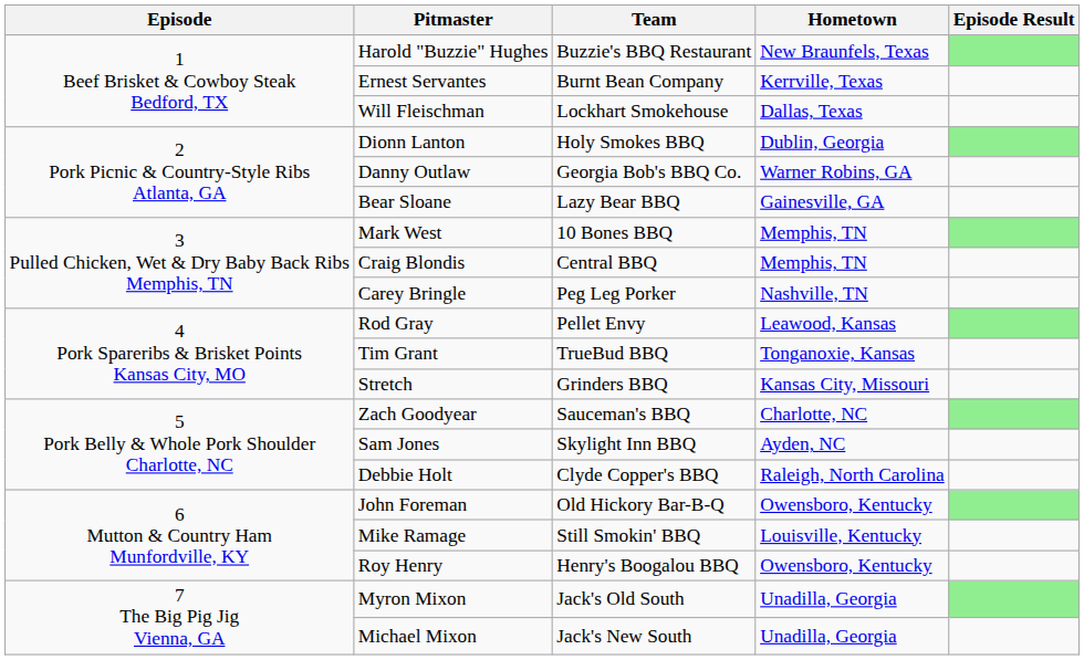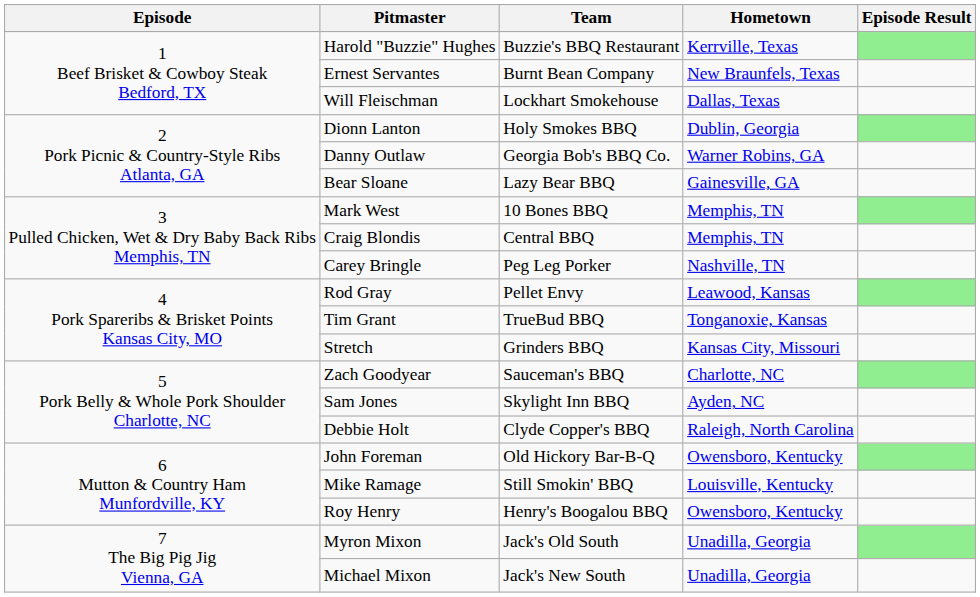 <table class="wikitable plainrowheaders">
 <tr>
 <th>Episode</th>
 <th>Pitmaster</th>
 <th>Team</th>
 <th>Hometown</th>
 <th>Episode Result</th>
 </tr>
 <tr>
 <td rowspan="3" style="text-align:center;">1<br>Beef Brisket & Cowboy Steak<br><a href='#'>Bedford, TX</a></td>
 <td>Harold "Buzzie" Hughes</td>
 <td>Buzzie's BBQ Restaurant</td>
-<td><a href='#'>New Braunfels, Texas</a></td>
+<td><a href='#'>Kerrville, Texas</a></td>
 <td style="background:lightgreen;"></td>
 </tr>
 <tr>
 <td>Ernest Servantes</td>
 <td>Burnt Bean Company</td>
-<td><a href='#'>Kerrville, Texas</a></td>
+<td><a href='#'>New Braunfels, Texas</a></td>
 <td></td>
 </tr>
 <tr>
 <td>Will Fleischman</td>
 <td>Lockhart Smokehouse</td>
 <td><a href='#'>Dallas, Texas</a></td>
 <td></td>
 </tr>
 <tr>
 <td rowspan="3" style="text-align:center;">2<br>Pork Picnic & Country-Style Ribs<br><a href='#'>Atlanta, GA</a></td>
 <td>Dionn Lanton</td>
 <td>Holy Smokes BBQ</td>
 <td><a href='#'>Dublin, Georgia</a></td>
 <td style="background:lightgreen;"></td>
 </tr>
 <tr>
 <td>Danny Outlaw</td>
 <td>Georgia Bob's BBQ Co.</td>
 <td><a href='#'>Warner Robins, GA</a></td>
 <td></td>
 </tr>
 <tr>
 <td>Bear Sloane</td>
 <td>Lazy Bear BBQ</td>
 <td><a href='#'>Gainesville, GA</a></td>
 <td></td>
 </tr>
 <tr>
 <td rowspan="3" style="text-align:center;">3<br>Pulled Chicken, Wet & Dry Baby Back Ribs<br><a href='#'>Memphis, TN</a></td>
 <td>Mark West</td>
 <td>10 Bones BBQ</td>
 <td><a href='#'>Memphis, TN</a></td>
 <td style="background:lightgreen;"></td>
 </tr>
 <tr>
 <td>Craig Blondis</td>
 <td>Central BBQ</td>
 <td><a href='#'>Memphis, TN</a></td>
 <td></td>
 </tr>
 <tr>
 <td>Carey Bringle</td>
 <td>Peg Leg Porker</td>
 <td><a href='#'>Nashville, TN</a></td>
 <td></td>
 </tr>
 <tr>
 <td rowspan="3" style="text-align:center;">4<br>Pork Spareribs & Brisket Points<br><a href='#'>Kansas City, MO</a></td>
 <td>Rod Gray</td>
 <td>Pellet Envy</td>
 <td><a href='#'>Leawood, Kansas</a></td>
 <td style="background:lightgreen;"></td>
 </tr>
 <tr>
 <td>Tim Grant</td>
 <td>TrueBud BBQ</td>
 <td><a href='#'>Tonganoxie, Kansas</a></td>
 <td></td>
 </tr>
 <tr>
 <td>Stretch</td>
 <td>Grinders BBQ</td>
 <td><a href='#'>Kansas City, Missouri</a></td>
 <td></td>
 </tr>
 <tr>
 <td rowspan="3" style="text-align:center;">5<br>Pork Belly & Whole Pork Shoulder<br><a href='#'>Charlotte, NC</a></td>
 <td>Zach Goodyear</td>
 <td>Sauceman's BBQ</td>
 <td><a href='#'>Charlotte, NC</a></td>
 <td style="background:lightgreen;"></td>
 </tr>
 <tr>
 <td>Sam Jones</td>
 <td>Skylight Inn BBQ</td>
 <td><a href='#'>Ayden, NC</a></td>
 <td></td>
 </tr>
 <tr>
 <td>Debbie Holt</td>
 <td>Clyde Copper's BBQ</td>
 <td><a href='#'>Raleigh, North Carolina</a></td>
 <td></td>
 </tr>
 <tr>
 <td rowspan="3" style="text-align:center;">6<br>Mutton & Country Ham<br><a href='#'>Munfordville, KY</a></td>
 <td>John Foreman</td>
 <td>Old Hickory Bar-B-Q</td>
 <td><a href='#'>Owensboro, Kentucky</a></td>
 <td style="background:lightgreen;"></td>
 </tr>
 <tr>
 <td>Mike Ramage</td>
 <td>Still Smokin' BBQ</td>
 <td><a href='#'>Louisville, Kentucky</a></td>
 <td></td>
 </tr>
 <tr>
 <td>Roy Henry</td>
 <td>Henry's Boogalou BBQ</td>
 <td><a href='#'>Owensboro, Kentucky</a></td>
 <td></td>
 </tr>
 <tr>
 <td rowspan="3" style="text-align:center;">7<br>The Big Pig Jig<br><a href='#'>Vienna, GA</a></td>
 <td>Myron Mixon</td>
 <td>Jack's Old South</td>
 <td><a href='#'>Unadilla, Georgia</a></td>
 <td style="background:lightgreen;"></td>
 </tr>
 <tr>
 <td>Michael Mixon</td>
 <td>Jack's New South</td>
 <td><a href='#'>Unadilla, Georgia</a></td>
 <td></td>
 </tr>
 </table>
